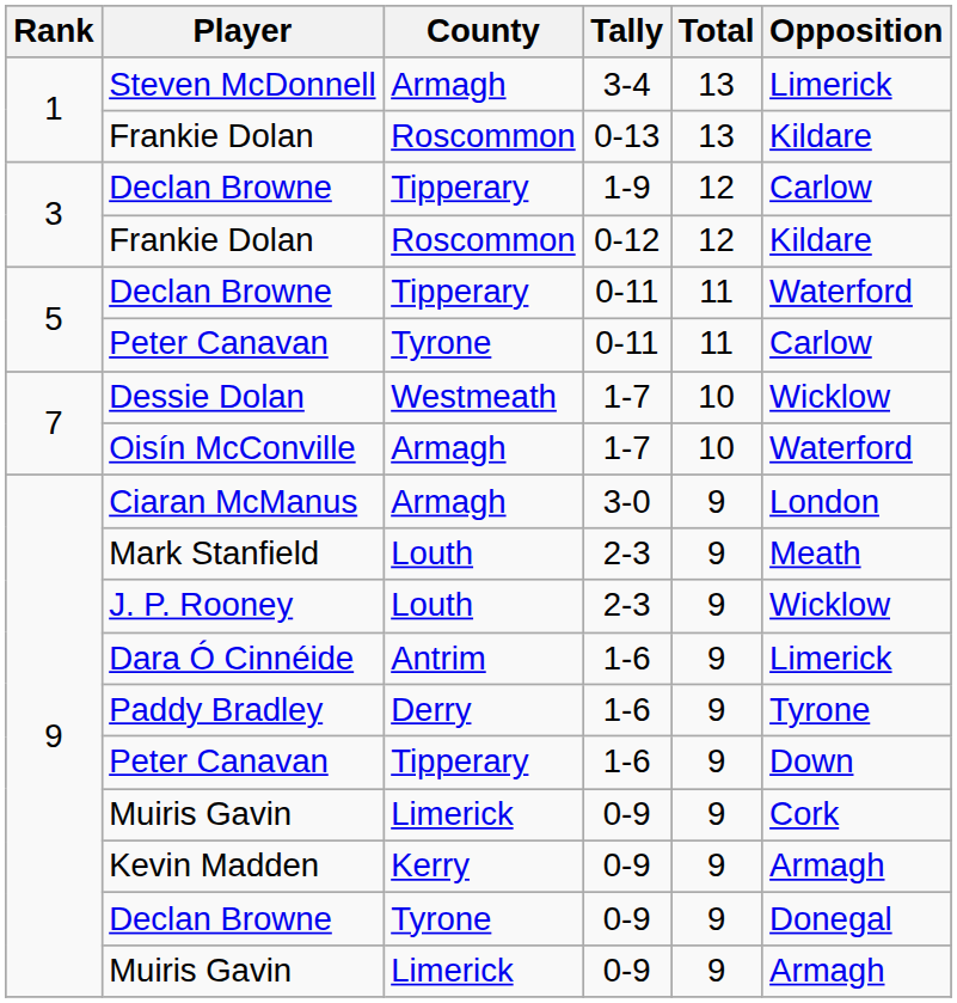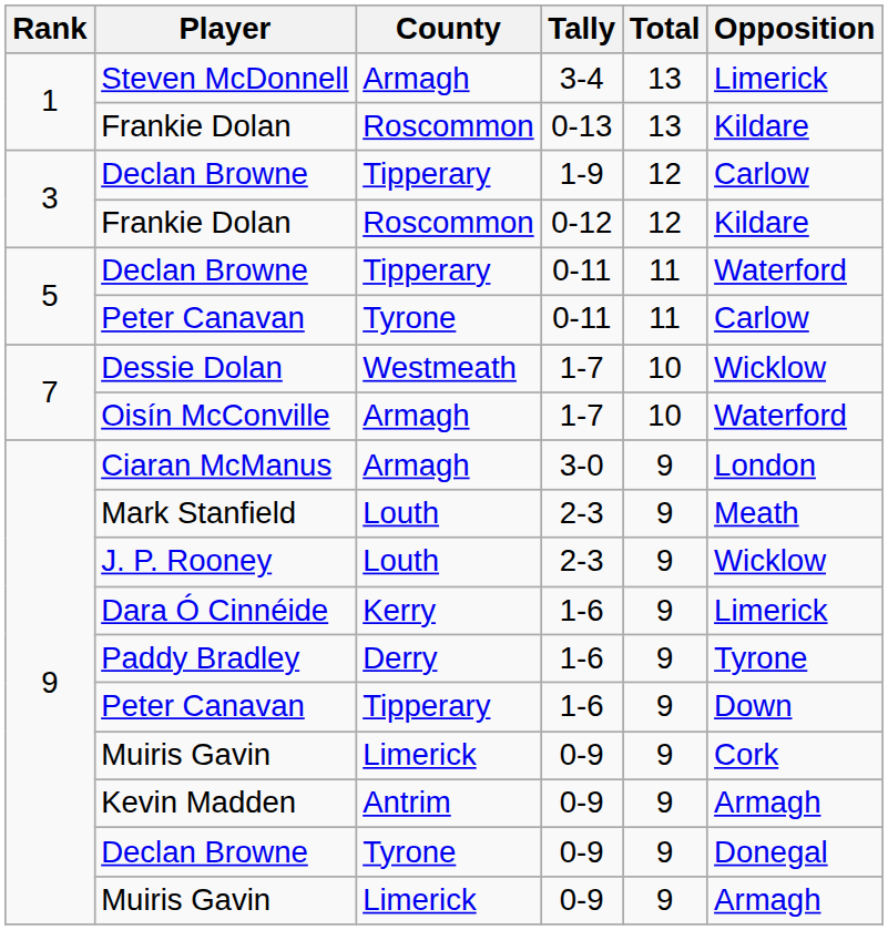 <table class="wikitable">
 <tr>
 <th>Rank</th>
 <th>Player</th>
 <th>County</th>
 <th>Tally</th>
 <th>Total</th>
 <th>Opposition</th>
 </tr>
 <tr>
 <td rowspan=2 align=center>1</td>
 <td><a href='#'>Steven McDonnell</a></td>
 <td><a href='#'>Armagh</a></td>
 <td align=center>3-4</td>
 <td align=center>13</td>
 <td><a href='#'>Limerick</a></td>
 </tr>
 <tr>
 <td>Frankie Dolan</td>
 <td><a href='#'>Roscommon</a></td>
 <td align=center>0-13</td>
 <td align=center>13</td>
 <td><a href='#'>Kildare</a></td>
 </tr>
 <tr>
 <td rowspan=2 align=center>3</td>
 <td><a href='#'>Declan Browne</a></td>
 <td><a href='#'>Tipperary</a></td>
 <td align=center>1-9</td>
 <td align=center>12</td>
 <td><a href='#'>Carlow</a></td>
 </tr>
 <tr>
 <td>Frankie Dolan</td>
 <td><a href='#'>Roscommon</a></td>
 <td align=center>0-12</td>
 <td align=center>12</td>
 <td><a href='#'>Kildare</a></td>
 </tr>
 <tr>
 <td rowspan=2 align=center>5</td>
 <td><a href='#'>Declan Browne</a></td>
 <td><a href='#'>Tipperary</a></td>
 <td align=center>0-11</td>
 <td align=center>11</td>
 <td><a href='#'>Waterford</a></td>
 </tr>
 <tr>
 <td><a href='#'>Peter Canavan</a></td>
 <td><a href='#'>Tyrone</a></td>
 <td align=center>0-11</td>
 <td align=center>11</td>
 <td><a href='#'>Carlow</a></td>
 </tr>
 <tr>
 <td rowspan=2 align=center>7</td>
 <td><a href='#'>Dessie Dolan</a></td>
 <td><a href='#'>Westmeath</a></td>
 <td align=center>1-7</td>
 <td align=center>10</td>
 <td><a href='#'>Wicklow</a></td>
 </tr>
 <tr>
 <td><a href='#'>Oisín McConville</a></td>
 <td><a href='#'>Armagh</a></td>
 <td align=center>1-7</td>
 <td align=center>10</td>
 <td><a href='#'>Waterford</a></td>
 </tr>
 <tr>
 <td rowspan=10 align=center>9</td>
 <td><a href='#'>Ciaran McManus</a></td>
 <td><a href='#'>Armagh</a></td>
 <td align=center>3-0</td>
 <td align=center>9</td>
 <td><a href='#'>London</a></td>
 </tr>
 <tr>
 <td>Mark Stanfield</td>
 <td><a href='#'>Louth</a></td>
 <td align=center>2-3</td>
 <td align=center>9</td>
 <td><a href='#'>Meath</a></td>
 </tr>
 <tr>
 <td><a href='#'>J. P. Rooney</a></td>
 <td><a href='#'>Louth</a></td>
 <td align=center>2-3</td>
 <td align=center>9</td>
 <td><a href='#'>Wicklow</a></td>
 </tr>
 <tr>
 <td><a href='#'>Dara Ó Cinnéide</a></td>
-<td><a href='#'>Antrim</a></td>
+<td><a href='#'>Kerry</a></td>
 <td align=center>1-6</td>
 <td align=center>9</td>
 <td><a href='#'>Limerick</a></td>
 </tr>
 <tr>
 <td><a href='#'>Paddy Bradley</a></td>
 <td><a href='#'>Derry</a></td>
 <td align=center>1-6</td>
 <td align=center>9</td>
 <td><a href='#'>Tyrone</a></td>
 </tr>
 <tr>
 <td><a href='#'>Peter Canavan</a></td>
 <td><a href='#'>Tipperary</a></td>
 <td align=center>1-6</td>
 <td align=center>9</td>
 <td><a href='#'>Down</a></td>
 </tr>
 <tr>
 <td>Muiris Gavin</td>
 <td><a href='#'>Limerick</a></td>
 <td align=center>0-9</td>
 <td align=center>9</td>
 <td><a href='#'>Cork</a></td>
 </tr>
 <tr>
 <td>Kevin Madden</td>
-<td><a href='#'>Kerry</a></td>
+<td><a href='#'>Antrim</a></td>
 <td align=center>0-9</td>
 <td align=center>9</td>
 <td><a href='#'>Armagh</a></td>
 </tr>
 <tr>
 <td><a href='#'>Declan Browne</a></td>
 <td><a href='#'>Tyrone</a></td>
 <td align=center>0-9</td>
 <td align=center>9</td>
 <td><a href='#'>Donegal</a></td>
 </tr>
 <tr>
 <td>Muiris Gavin</td>
 <td><a href='#'>Limerick</a></td>
 <td align=center>0-9</td>
 <td align=center>9</td>
 <td><a href='#'>Armagh</a></td>
 </tr>
 </table>
